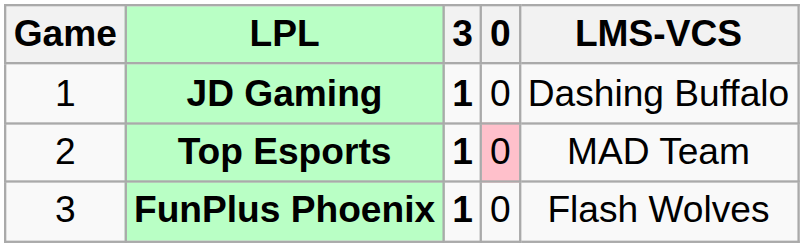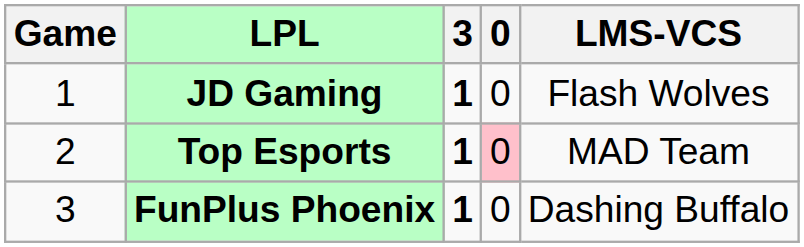 <table class="wikitable" style="text-align:center;">
 <tr>
 <th>Game</th>
 <th style="background:#B9FFC5"><strong>LPL</strong></th>
 <th><strong>3</strong></th>
 <th>0</th>
 <th>LMS-VCS</th>
 </tr>
 <tr>
 <td>1</td>
 <td style="background:#B9FFC5"><strong>JD Gaming</strong></td>
 <td><strong>1</strong></td>
 <td>0</td>
-<td>Dashing Buffalo</td>
+<td>Flash Wolves</td>
 </tr>
 <tr>
 <td>2</td>
 <td style="background:#B9FFC5"><strong>Top Esports</strong></td>
 <td><strong>1</strong></td>
 <td style="background: pink;">0</td>
 <td>MAD Team</td>
 </tr>
 <tr>
 <td>3</td>
 <td style="background:#B9FFC5"><strong>FunPlus Phoenix</strong></td>
 <td><strong>1</strong></td>
 <td>0</td>
-<td>Flash Wolves</td>
+<td>Dashing Buffalo</td>
 </tr>
 </table>
